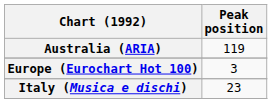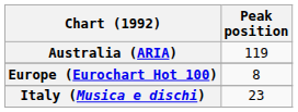 <table class="wikitable sortable plainrowheaders" style="text-align:center">
 <tr>
 <th>Chart (1992)</th>
 <th>Peak<br>position</th>
 </tr>
 <tr>
 <th scope="row">Australia (<a href='#'>ARIA</a>)</th>
 <td>119</td>
 </tr>
 <tr>
 </tr>
 <tr>
 </tr>
 <tr>
 <th scope="row">Europe (<a href='#'>Eurochart Hot 100</a>)</th>
-<td>3</td>
+<td>8</td>
 </tr>
 <tr>
 </tr>
 <tr>
 </tr>
 <tr>
 <th scope="row">Italy (<em><a href='#'>Musica e dischi</a></em>)</th>
 <td>23</td>
 </tr>
 <tr>
 </tr>
 <tr>
 </tr>
 <tr>
 </tr>
 </table>
